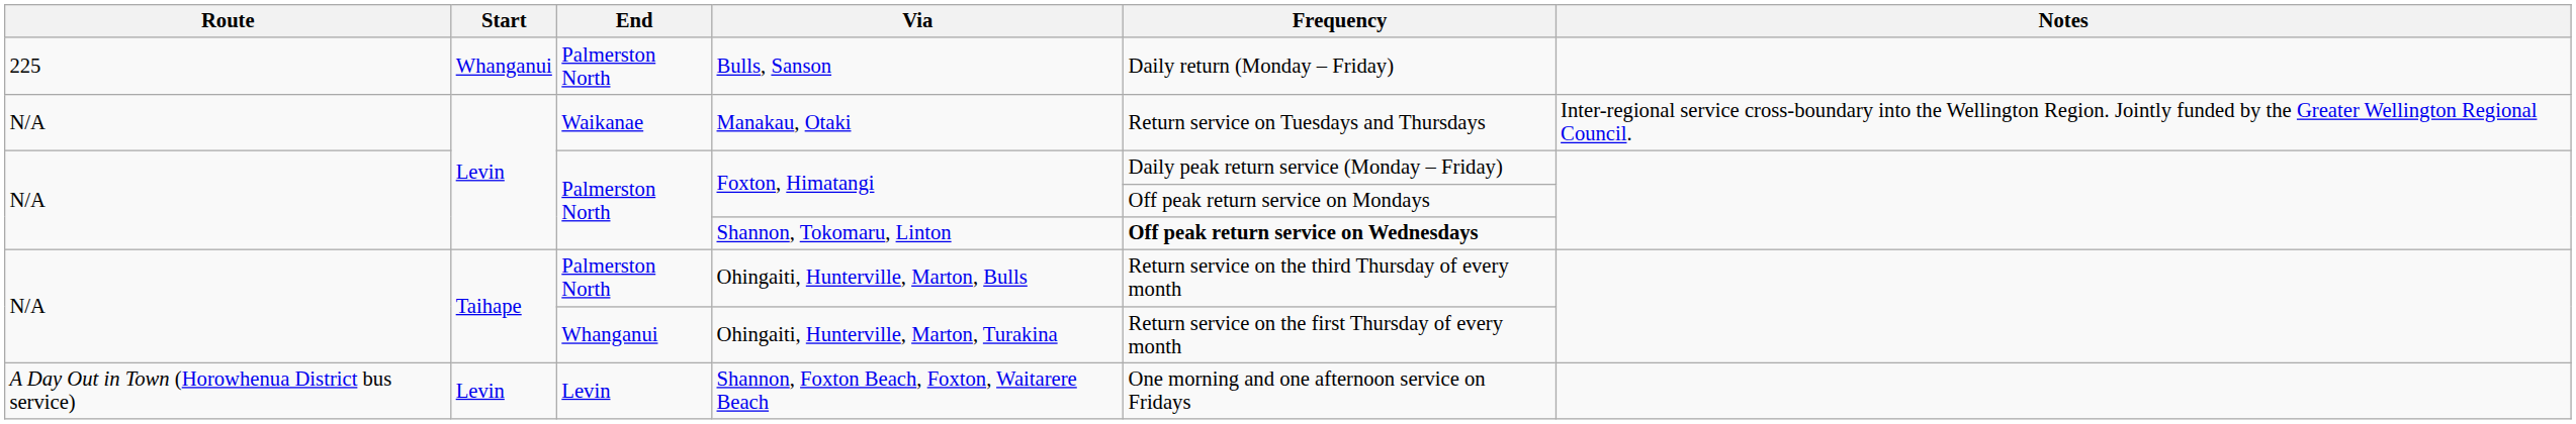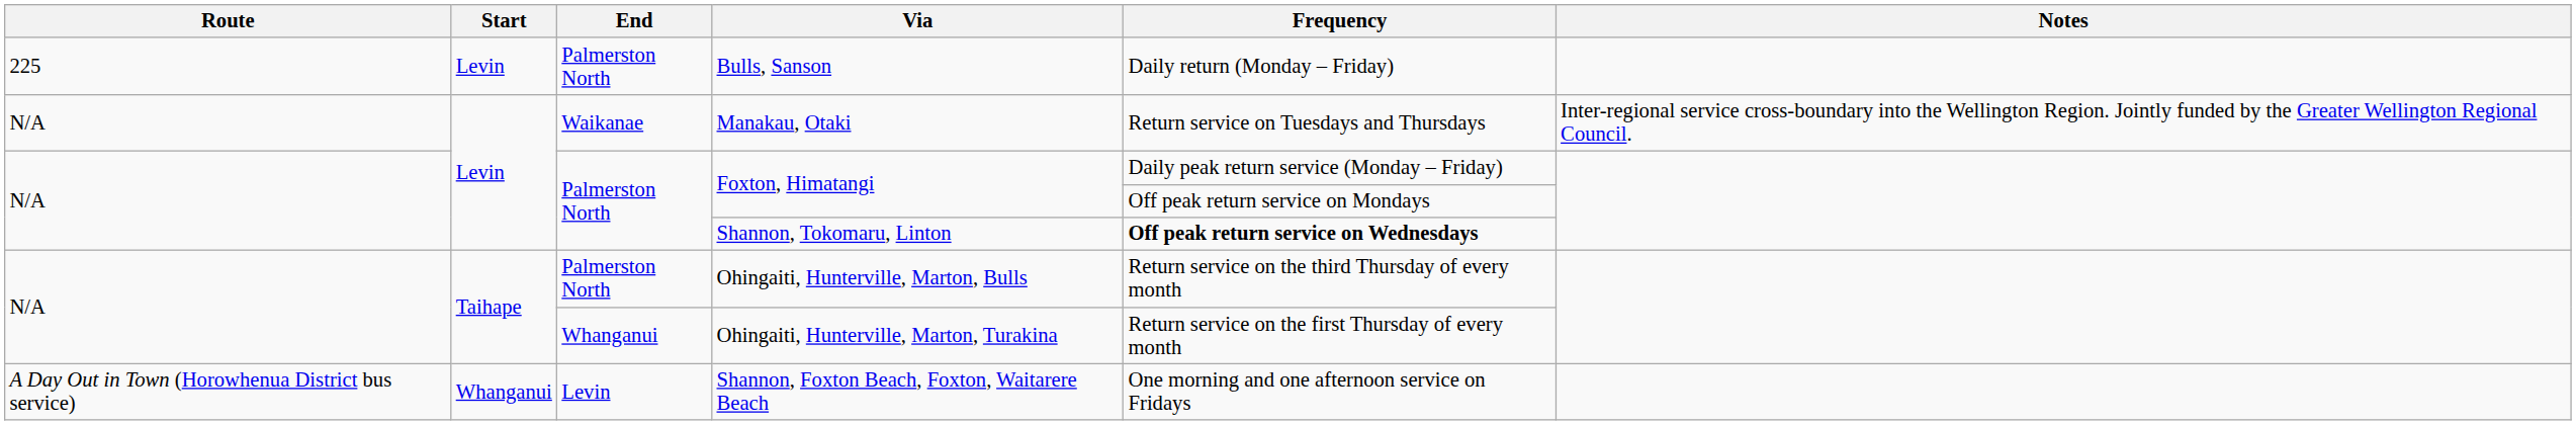 <table class="wikitable mw-collapsible autocollapse">
 <tr>
 <th>Route</th>
 <th>Start</th>
 <th>End</th>
 <th>Via</th>
 <th>Frequency</th>
 <th>Notes</th>
 </tr>
 <tr>
 <td>225</td>
-<td><a href='#'>Whanganui</a></td>
+<td><a href='#'>Levin</a></td>
 <td><a href='#'>Palmerston North</a></td>
 <td><a href='#'>Bulls</a>, <a href='#'>Sanson</a></td>
 <td>Daily return (Monday – Friday)</td>
 <td></td>
 </tr>
 <tr>
 <td>N/A</td>
 <td rowspan="4"><a href='#'>Levin</a></td>
 <td><a href='#'>Waikanae</a></td>
 <td><a href='#'>Manakau</a>, <a href='#'>Otaki</a></td>
 <td>Return service on Tuesdays and Thursdays</td>
 <td> Inter-regional service cross-boundary into the Wellington Region. Jointly funded by the <a href='#'>Greater Wellington Regional Council</a>.</td>
 </tr>
 <tr>
 <td rowspan="3">N/A</td>
 <td rowspan="3"><a href='#'>Palmerston North</a></td>
 <td rowspan="2"><a href='#'>Foxton</a>, <a href='#'>Himatangi</a></td>
 <td>Daily peak return service (Monday – Friday)</td>
 <td rowspan="3"></td>
 </tr>
 <tr>
 <td>Off peak return service on Mondays</td>
 </tr>
 <tr>
 <td><a href='#'>Shannon</a>, <a href='#'>Tokomaru</a>, <a href='#'>Linton</a></td>
 <td><strong>Off peak return service on Wednesdays</strong></td>
 </tr>
 <tr>
 <td rowspan="2">N/A</td>
 <td rowspan="2"><a href='#'>Taihape</a></td>
 <td><a href='#'>Palmerston North</a></td>
 <td>Ohingaiti, <a href='#'>Hunterville</a>, <a href='#'>Marton</a>, <a href='#'>Bulls</a></td>
 <td>Return service on the third Thursday of every month</td>
 <td rowspan="2"></td>
 </tr>
 <tr>
 <td><a href='#'>Whanganui</a></td>
 <td>Ohingaiti, <a href='#'>Hunterville</a>, <a href='#'>Marton</a>, <a href='#'>Turakina</a></td>
 <td>Return service on the first Thursday of every month</td>
 </tr>
 <tr>
 <td><em>A Day Out in Town</em> (<a href='#'>Horowhenua District</a> bus service)</td>
-<td><a href='#'>Levin</a></td>
+<td><a href='#'>Whanganui</a></td>
 <td><a href='#'>Levin</a></td>
 <td><a href='#'>Shannon</a>, <a href='#'>Foxton Beach</a>, <a href='#'>Foxton</a>, <a href='#'>Waitarere Beach</a></td>
 <td>One morning and one afternoon service on Fridays</td>
 <td></td>
 </tr>
 </table>
